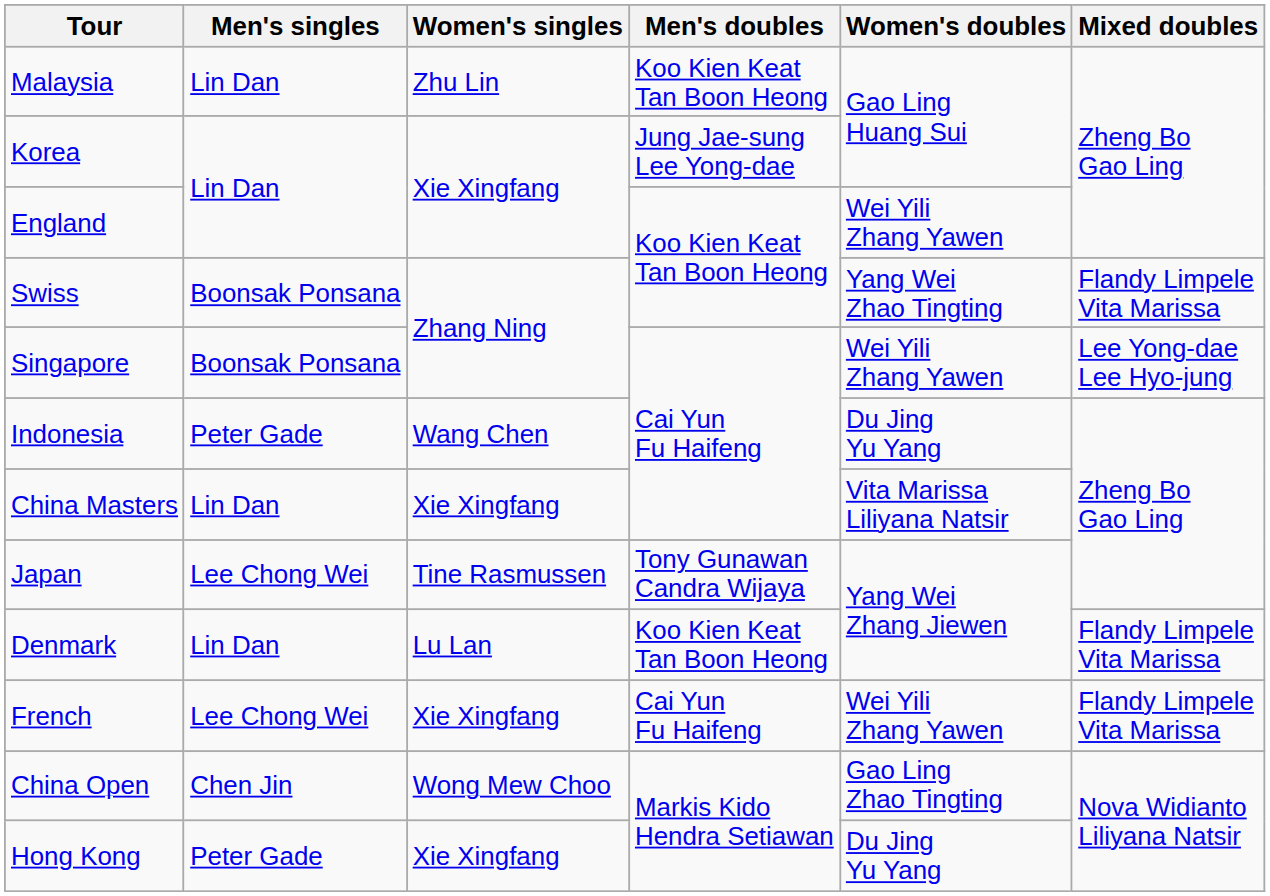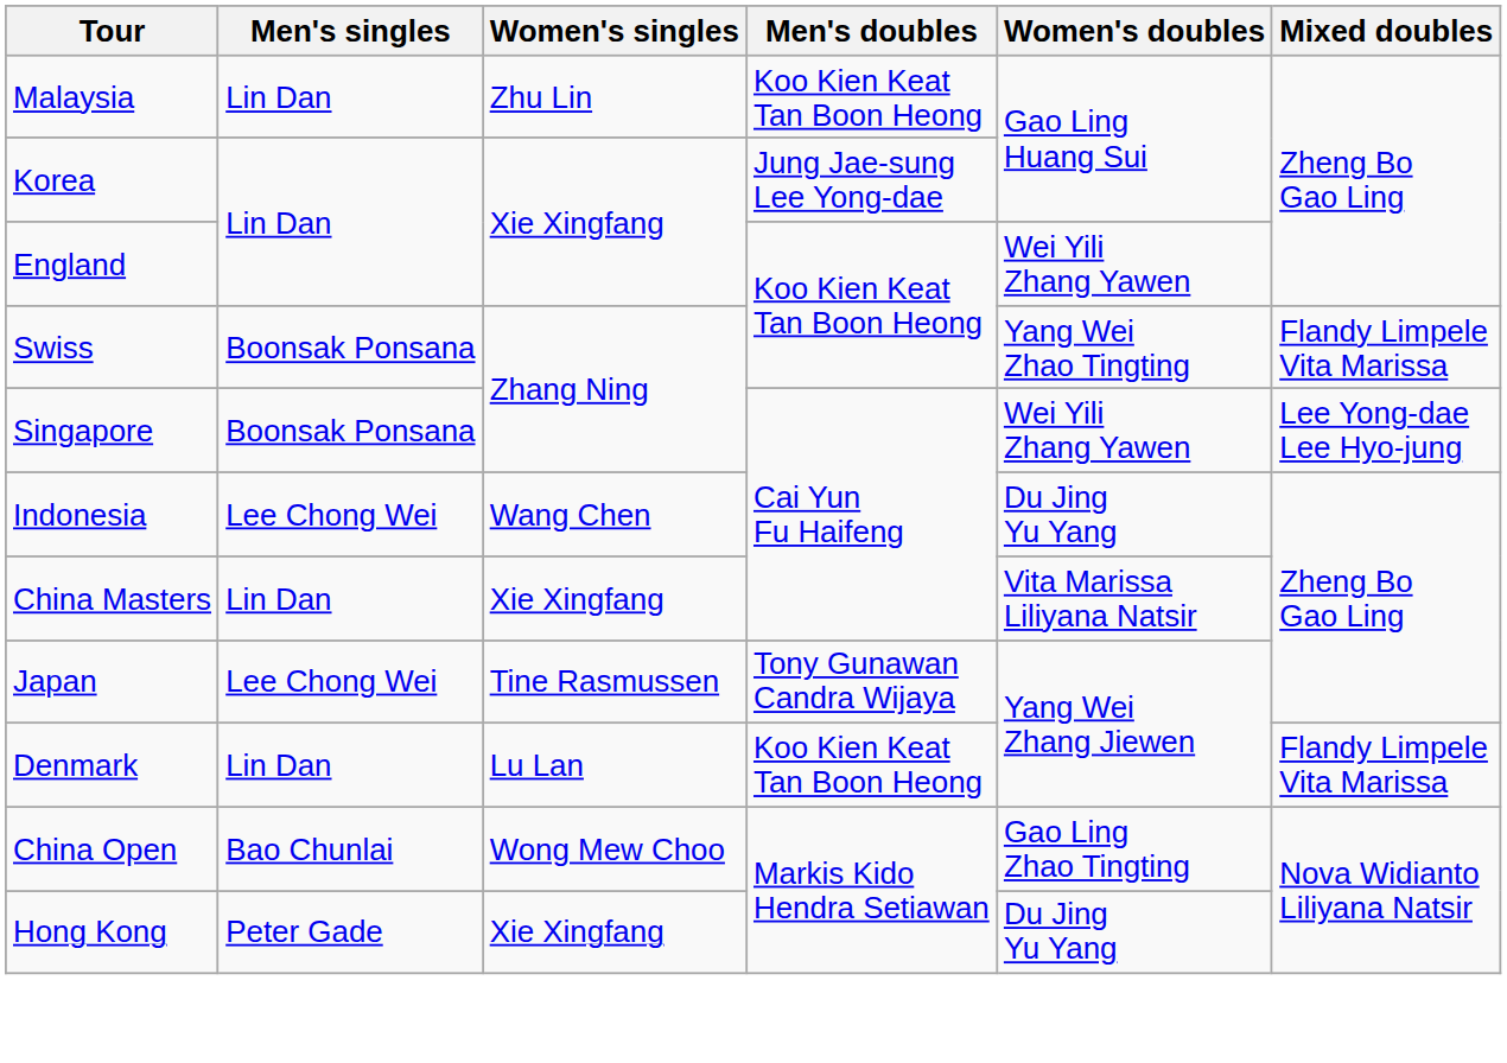 <table class=wikitable style="font-size:89%;">
 <tr>
 <th>Tour</th>
 <th>Men's singles</th>
 <th>Women's singles</th>
 <th>Men's doubles</th>
 <th>Women's doubles</th>
 <th>Mixed doubles</th>
 </tr>
 <tr>
 <td> <a href='#'>Malaysia</a></td>
 <td> <a href='#'>Lin Dan</a></td>
 <td> <a href='#'>Zhu Lin</a></td>
 <td> <a href='#'>Koo Kien Keat</a><br> <a href='#'>Tan Boon Heong</a></td>
 <td rowspan="2"> <a href='#'>Gao Ling</a><br> <a href='#'>Huang Sui</a></td>
 <td rowspan="3"> <a href='#'>Zheng Bo</a><br> <a href='#'>Gao Ling</a></td>
 </tr>
 <tr>
 <td> <a href='#'>Korea</a></td>
 <td rowspan="2"> <a href='#'>Lin Dan</a></td>
 <td rowspan="2"> <a href='#'>Xie Xingfang</a></td>
 <td> <a href='#'>Jung Jae-sung</a><br> <a href='#'>Lee Yong-dae</a></td>
 </tr>
 <tr>
 <td> <a href='#'>England</a></td>
 <td rowspan="2"> <a href='#'>Koo Kien Keat</a><br> <a href='#'>Tan Boon Heong</a></td>
 <td> <a href='#'>Wei Yili</a><br> <a href='#'>Zhang Yawen</a></td>
 </tr>
 <tr>
 <td> <a href='#'>Swiss</a></td>
 <td> <a href='#'>Boonsak Ponsana</a></td>
 <td rowspan="2"> <a href='#'>Zhang Ning</a></td>
 <td> <a href='#'>Yang Wei</a><br> <a href='#'>Zhao Tingting</a></td>
 <td> <a href='#'>Flandy Limpele</a><br> <a href='#'>Vita Marissa</a></td>
 </tr>
 <tr>
 <td> <a href='#'>Singapore</a></td>
 <td> <a href='#'>Boonsak Ponsana</a></td>
 <td rowspan="3"> <a href='#'>Cai Yun</a><br> <a href='#'>Fu Haifeng</a></td>
 <td> <a href='#'>Wei Yili</a><br> <a href='#'>Zhang Yawen</a></td>
 <td> <a href='#'>Lee Yong-dae</a><br> <a href='#'>Lee Hyo-jung</a></td>
 </tr>
 <tr>
 <td> <a href='#'>Indonesia</a></td>
-<td> <a href='#'>Peter Gade</a></td>
+<td> <a href='#'>Lee Chong Wei</a></td>
 <td> <a href='#'>Wang Chen</a></td>
 <td> <a href='#'>Du Jing</a><br> <a href='#'>Yu Yang</a></td>
 <td rowspan="3"> <a href='#'>Zheng Bo</a><br> <a href='#'>Gao Ling</a></td>
 </tr>
 <tr>
 <td> <a href='#'>China Masters</a></td>
 <td> <a href='#'>Lin Dan</a></td>
 <td> <a href='#'>Xie Xingfang</a></td>
 <td> <a href='#'>Vita Marissa</a><br> <a href='#'>Liliyana Natsir</a></td>
 </tr>
 <tr>
 <td> <a href='#'>Japan</a></td>
 <td> <a href='#'>Lee Chong Wei</a></td>
 <td> <a href='#'>Tine Rasmussen</a></td>
 <td> <a href='#'>Tony Gunawan</a><br> <a href='#'>Candra Wijaya</a></td>
 <td rowspan="2"> <a href='#'>Yang Wei</a><br> <a href='#'>Zhang Jiewen</a></td>
 </tr>
 <tr>
 <td> <a href='#'>Denmark</a></td>
 <td> <a href='#'>Lin Dan</a></td>
 <td> <a href='#'>Lu Lan</a></td>
 <td> <a href='#'>Koo Kien Keat</a><br> <a href='#'>Tan Boon Heong</a></td>
 <td> <a href='#'>Flandy Limpele</a><br> <a href='#'>Vita Marissa</a></td>
 </tr>
 <tr>
-<td> <a href='#'>French</a></td>
-<td> <a href='#'>Lee Chong Wei</a></td>
-<td> <a href='#'>Xie Xingfang</a></td>
-<td> <a href='#'>Cai Yun</a><br> <a href='#'>Fu Haifeng</a></td>
-<td> <a href='#'>Wei Yili</a><br> <a href='#'>Zhang Yawen</a></td>
-<td> <a href='#'>Flandy Limpele</a><br> <a href='#'>Vita Marissa</a></td>
-</tr>
-<tr>
 <td> <a href='#'>China Open</a></td>
-<td> <a href='#'>Chen Jin</a></td>
+<td> <a href='#'>Bao Chunlai</a></td>
 <td> <a href='#'>Wong Mew Choo</a></td>
 <td rowspan="2"> <a href='#'>Markis Kido</a><br> <a href='#'>Hendra Setiawan</a></td>
 <td> <a href='#'>Gao Ling</a><br> <a href='#'>Zhao Tingting</a></td>
 <td rowspan="2"> <a href='#'>Nova Widianto</a><br> <a href='#'>Liliyana Natsir</a></td>
 </tr>
 <tr>
 <td> <a href='#'>Hong Kong</a></td>
 <td> <a href='#'>Peter Gade</a></td>
 <td> <a href='#'>Xie Xingfang</a></td>
 <td> <a href='#'>Du Jing</a><br> <a href='#'>Yu Yang</a></td>
 </tr>
 </table>
